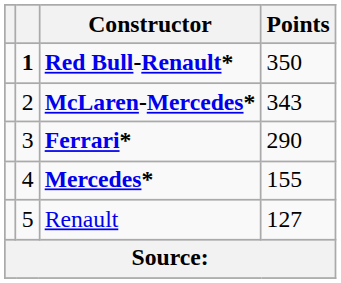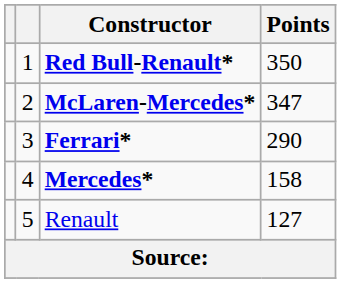 <table class="wikitable" style="font-size: 85%;">
 <tr>
 <th></th>
 <th></th>
 <th>Constructor</th>
 <th>Points</th>
 </tr>
 <tr>
 <td></td>
-<td align="center"><strong>1</strong></td>
+<td align="center">1</td>
 <td> <strong><a href='#'>Red Bull</a>-<a href='#'>Renault</a>*</strong></td>
 <td>350</td>
 </tr>
 <tr>
 <td></td>
 <td align="center">2</td>
 <td> <strong><a href='#'>McLaren</a>-<a href='#'>Mercedes</a>*</strong></td>
-<td>343</td>
+<td>347</td>
 </tr>
 <tr>
 <td></td>
 <td align="center">3</td>
 <td> <strong><a href='#'>Ferrari</a>*</strong></td>
 <td>290</td>
 </tr>
 <tr>
 <td></td>
 <td align="center">4</td>
 <td> <strong><a href='#'>Mercedes</a>*</strong></td>
-<td>155</td>
+<td>158</td>
 </tr>
 <tr>
 <td></td>
 <td align="center">5</td>
 <td> <a href='#'>Renault</a></td>
 <td>127</td>
 </tr>
 <tr>
 <th colspan=4>Source:</th>
 </tr>
 </table>
